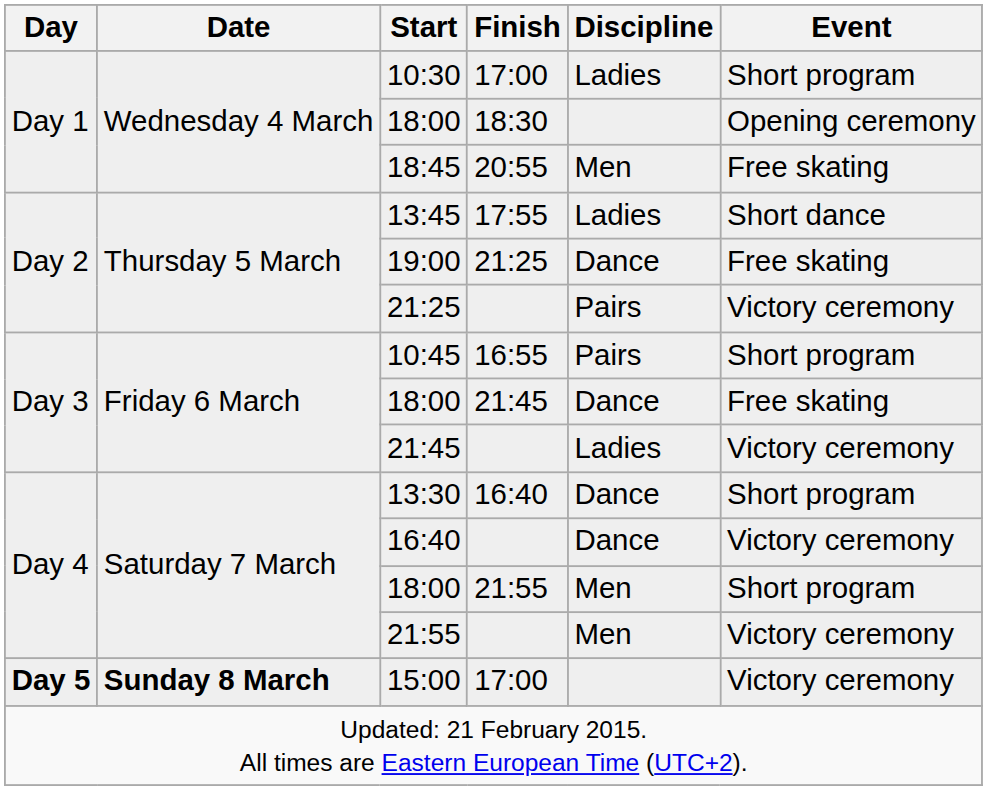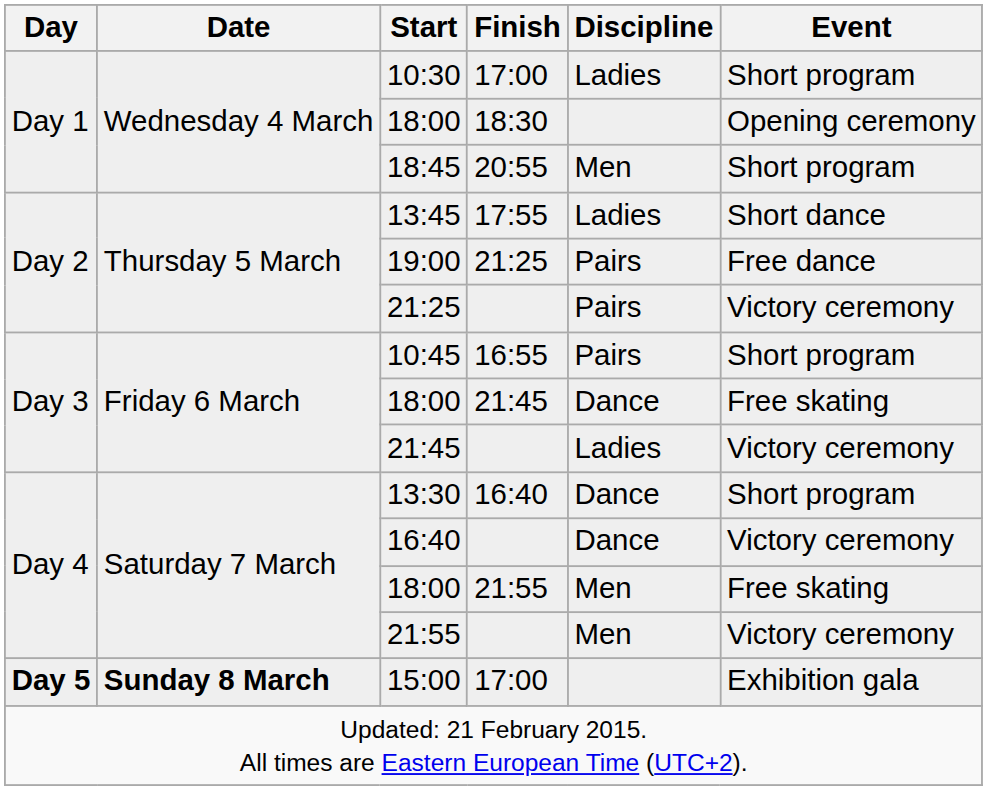 <table class="wikitable">
 <tr>
 <th>Day</th>
 <th>Date</th>
 <th>Start</th>
 <th>Finish</th>
 <th>Discipline</th>
 <th>Event</th>
 </tr>
 <tr style="background:#efefef; color:black">
 <td rowspan=3>Day 1</td>
 <td rowspan=3>Wednesday 4 March</td>
 <td>10:30</td>
 <td>17:00</td>
 <td>Ladies</td>
 <td>Short program</td>
 </tr>
 <tr style="background:#efefef; color:black">
 <td>18:00</td>
 <td>18:30</td>
 <td></td>
 <td>Opening ceremony</td>
 </tr>
 <tr style="background:#efefef; color:black">
 <td>18:45</td>
 <td>20:55</td>
 <td>Men</td>
-<td>Free skating</td>
+<td>Short program</td>
 </tr>
 <tr style="background:#efefef; color:black">
 <td rowspan=3>Day 2</td>
 <td rowspan=3>Thursday 5 March</td>
 <td>13:45</td>
 <td>17:55</td>
 <td>Ladies</td>
 <td>Short dance</td>
 </tr>
 <tr style="background:#efefef; color:black">
 <td>19:00</td>
 <td>21:25</td>
-<td>Dance</td>
-<td>Free skating</td>
+<td>Pairs</td>
+<td>Free dance</td>
 </tr>
 <tr style="background:#efefef; color:black">
 <td>21:25</td>
 <td></td>
 <td>Pairs</td>
 <td>Victory ceremony</td>
 </tr>
 <tr style="background:#efefef; color:black">
 <td rowspan=3>Day 3</td>
 <td rowspan=3>Friday 6 March</td>
 <td>10:45</td>
 <td>16:55</td>
 <td>Pairs</td>
 <td>Short program</td>
 </tr>
 <tr style="background:#efefef; color:black">
 <td>18:00</td>
 <td>21:45</td>
 <td>Dance</td>
 <td>Free skating</td>
 </tr>
 <tr style="background:#efefef; color:black">
 <td>21:45</td>
 <td></td>
 <td>Ladies</td>
 <td>Victory ceremony</td>
 </tr>
 <tr style="background:#efefef; color:black">
 <td rowspan=4>Day 4</td>
 <td rowspan=4>Saturday 7 March</td>
 <td>13:30</td>
 <td>16:40</td>
 <td>Dance</td>
 <td>Short program</td>
 </tr>
 <tr style="background:#efefef; color:black">
 <td>16:40</td>
 <td></td>
 <td>Dance</td>
 <td>Victory ceremony</td>
 </tr>
 <tr style="background:#efefef; color:black">
 <td>18:00</td>
 <td>21:55</td>
 <td>Men</td>
-<td>Short program</td>
+<td>Free skating</td>
 </tr>
 <tr style="background:#efefef; color:black">
 <td>21:55</td>
 <td></td>
 <td>Men</td>
 <td>Victory ceremony</td>
 </tr>
 <tr style="background:#efefef; color:black">
 <td rowspan=1><strong>Day 5</strong></td>
 <td rowspan=1><strong>Sunday 8 March</strong></td>
 <td>15:00</td>
 <td>17:00</td>
 <td></td>
-<td>Victory ceremony</td>
+<td>Exhibition gala</td>
 </tr>
 <tr>
 <td colspan=6 align=center><small> Updated: 21 February 2015. <br> All times are <a href='#'>Eastern European Time</a> (<a href='#'>UTC+2</a>). </small></td>
 </tr>
 </table>
